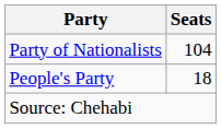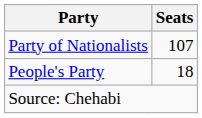 <table class=wikitable style=text-align:right>
 <tr>
 <th>Party</th>
 <th>Seats</th>
 </tr>
 <tr>
 <td align=left><a href='#'>Party of Nationalists</a></td>
-<td>104</td>
+<td>107</td>
 </tr>
 <tr>
 <td align=left><a href='#'>People's Party</a></td>
 <td>18</td>
 </tr>
 <tr>
 <td colspan=5 align=left>Source: Chehabi</td>
 </tr>
 </table>
